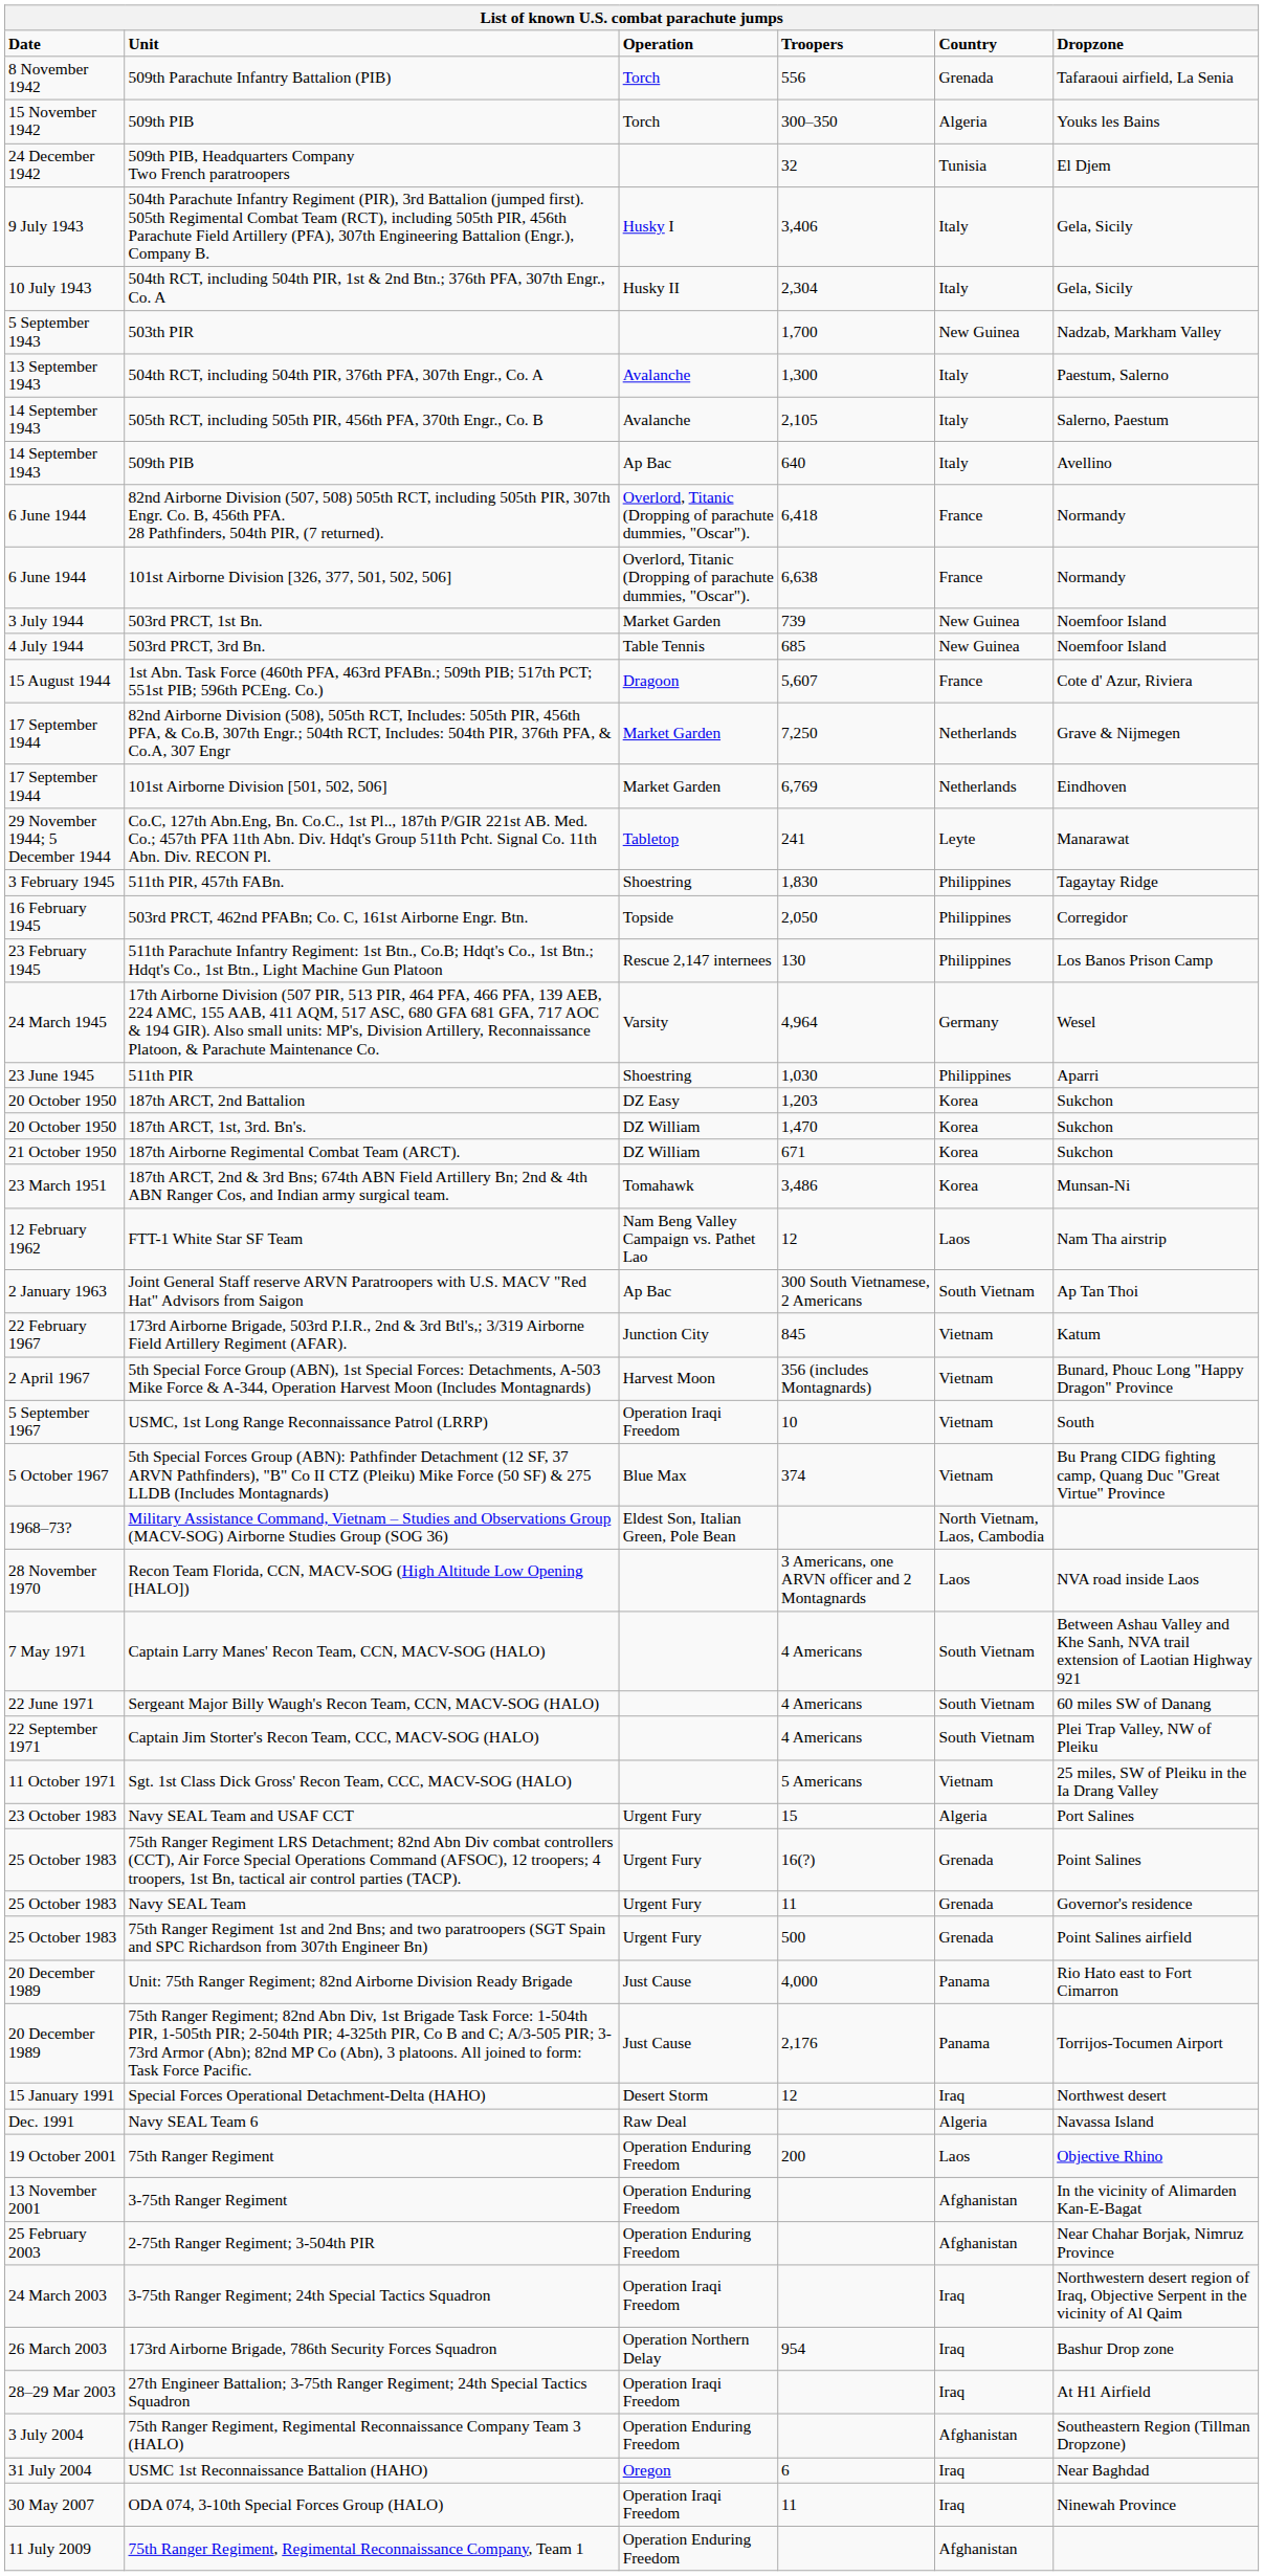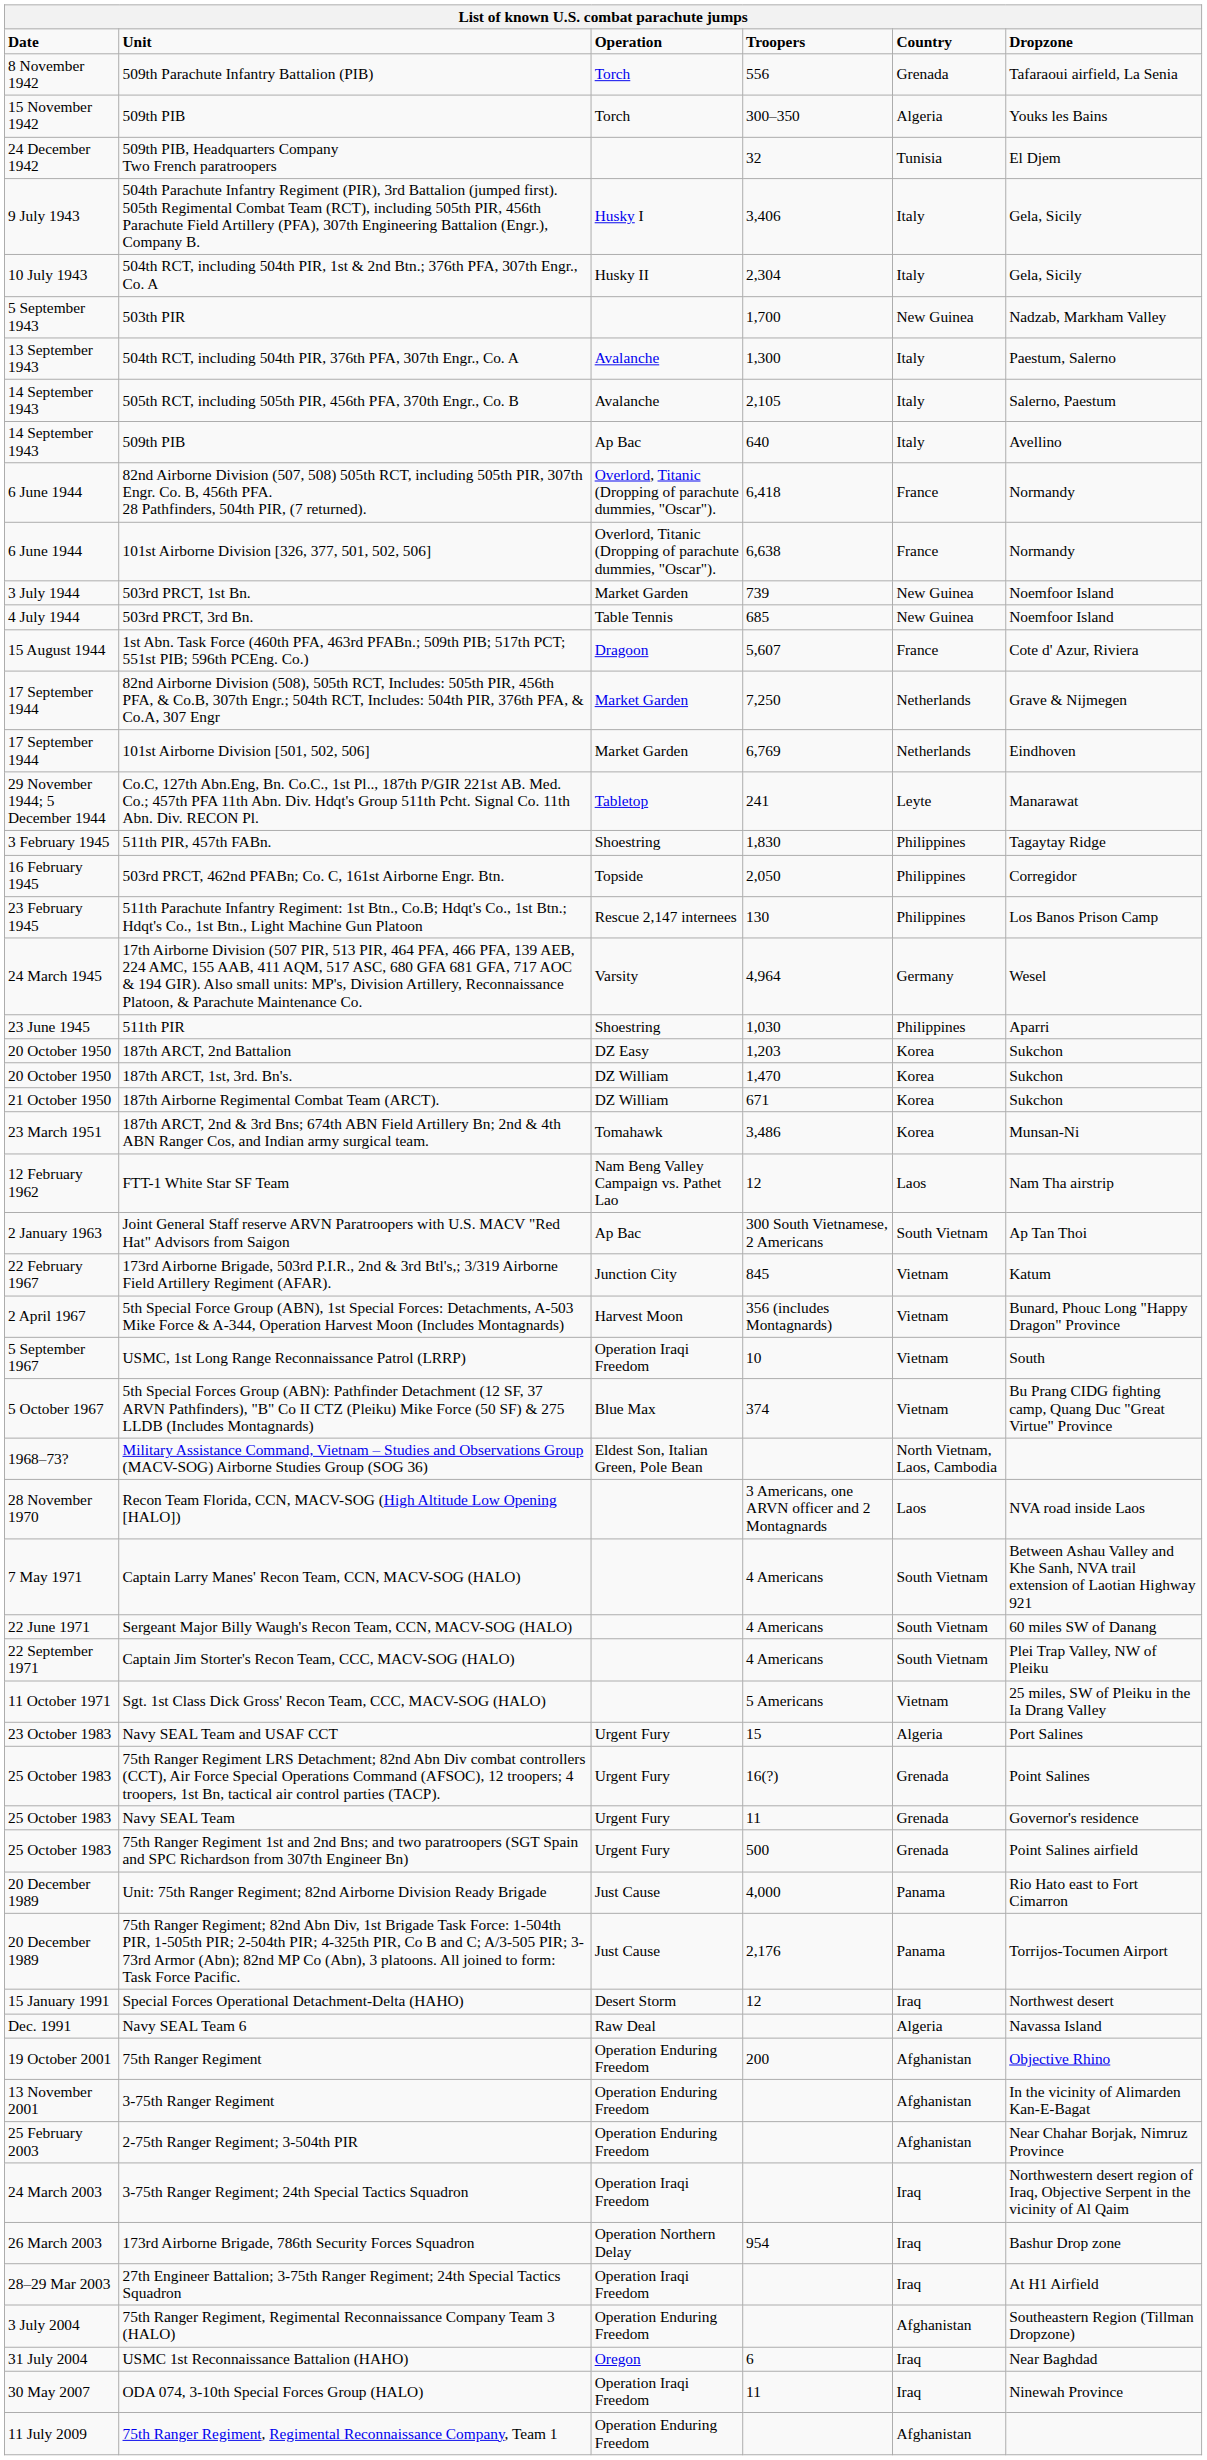 <table class="wikitable sortable" align="left">
 <tr>
 <th colspan="6">List of known U.S. combat parachute jumps</th>
 </tr>
 <tr>
 <td><strong>Date</strong></td>
 <td><strong>Unit</strong></td>
 <td><strong>Operation</strong></td>
 <td><strong>Troopers</strong></td>
 <td><strong>Country</strong></td>
 <td><strong>Dropzone</strong></td>
 </tr>
 <tr>
 <td>8 November 1942</td>
 <td>509th Parachute Infantry Battalion (PIB)</td>
 <td><a href='#'>Torch</a></td>
 <td>556</td>
 <td>Grenada</td>
 <td>Tafaraoui airfield, La Senia</td>
 </tr>
 <tr>
 <td>15 November 1942</td>
 <td>509th PIB</td>
 <td>Torch</td>
 <td>300–350</td>
 <td>Algeria</td>
 <td>Youks les Bains</td>
 </tr>
 <tr>
 <td>24 December 1942</td>
 <td>509th PIB, Headquarters Company<br>Two French paratroopers</td>
 <td></td>
 <td>32</td>
 <td>Tunisia</td>
 <td>El Djem</td>
 </tr>
 <tr>
 <td>9 July 1943</td>
 <td>504th Parachute Infantry Regiment (PIR), 3rd Battalion (jumped first).<br>505th Regimental Combat Team (RCT), including 505th PIR, 456th Parachute Field Artillery (PFA), 307th Engineering Battalion (Engr.), Company B.</td>
 <td><a href='#'>Husky</a> I</td>
 <td>3,406</td>
 <td>Italy</td>
 <td>Gela, Sicily</td>
 </tr>
 <tr>
 <td>10 July 1943</td>
 <td>504th RCT, including 504th PIR, 1st & 2nd Btn.; 376th PFA, 307th Engr., Co. A</td>
 <td>Husky II</td>
 <td>2,304</td>
 <td>Italy</td>
 <td>Gela, Sicily</td>
 </tr>
 <tr>
 <td>5 September 1943</td>
 <td>503th PIR</td>
 <td></td>
 <td>1,700</td>
 <td>New Guinea</td>
 <td>Nadzab, Markham Valley</td>
 </tr>
 <tr>
 <td>13 September 1943</td>
 <td>504th RCT, including 504th PIR, 376th PFA, 307th Engr., Co. A</td>
 <td><a href='#'>Avalanche</a></td>
 <td>1,300</td>
 <td>Italy</td>
 <td>Paestum, Salerno</td>
 </tr>
 <tr>
 <td>14 September 1943</td>
 <td>505th RCT, including 505th PIR, 456th PFA, 370th Engr., Co. B</td>
 <td>Avalanche</td>
 <td>2,105</td>
 <td>Italy</td>
 <td>Salerno, Paestum</td>
 </tr>
 <tr>
 <td>14 September 1943</td>
 <td>509th PIB</td>
 <td>Ap Bac</td>
 <td>640</td>
 <td>Italy</td>
 <td>Avellino</td>
 </tr>
 <tr>
 <td>6 June 1944</td>
 <td>82nd Airborne Division (507, 508) 505th RCT, including 505th PIR, 307th Engr. Co. B, 456th PFA.<br>28 Pathfinders, 504th PIR, (7 returned).</td>
 <td><a href='#'>Overlord</a>, <a href='#'>Titanic</a> (Dropping of parachute dummies, "Oscar").</td>
 <td>6,418</td>
 <td>France</td>
 <td>Normandy</td>
 </tr>
 <tr>
 <td>6 June 1944</td>
 <td>101st Airborne Division [326, 377, 501, 502, 506]</td>
 <td>Overlord, Titanic (Dropping of parachute dummies, "Oscar").</td>
 <td>6,638</td>
 <td>France</td>
 <td>Normandy</td>
 </tr>
 <tr>
 <td>3 July 1944</td>
 <td>503rd PRCT, 1st Bn.</td>
 <td>Market Garden</td>
 <td>739</td>
 <td>New Guinea</td>
 <td>Noemfoor Island</td>
 </tr>
 <tr>
 <td>4 July 1944</td>
 <td>503rd PRCT, 3rd Bn.</td>
 <td>Table Tennis</td>
 <td>685</td>
 <td>New Guinea</td>
 <td>Noemfoor Island</td>
 </tr>
 <tr>
 <td>15 August 1944</td>
 <td>1st Abn. Task Force (460th PFA, 463rd PFABn.; 509th PIB; 517th PCT; 551st PIB; 596th PCEng. Co.)</td>
 <td><a href='#'>Dragoon</a></td>
 <td>5,607</td>
 <td>France</td>
 <td>Cote d' Azur, Riviera</td>
 </tr>
 <tr>
 <td>17 September 1944</td>
 <td>82nd Airborne Division (508), 505th RCT, Includes: 505th PIR, 456th PFA, & Co.B, 307th Engr.; 504th RCT, Includes: 504th PIR, 376th PFA, & Co.A, 307 Engr</td>
 <td><a href='#'>Market Garden</a></td>
 <td>7,250</td>
 <td>Netherlands</td>
 <td>Grave & Nijmegen</td>
 </tr>
 <tr>
 <td>17 September 1944</td>
 <td>101st Airborne Division [501, 502, 506]</td>
 <td>Market Garden</td>
 <td>6,769</td>
 <td>Netherlands</td>
 <td>Eindhoven</td>
 </tr>
 <tr>
 <td>29 November 1944; 5 December 1944</td>
 <td>Co.C, 127th Abn.Eng, Bn. Co.C., 1st Pl.., 187th P/GIR 221st AB. Med. Co.; 457th PFA 11th Abn. Div. Hdqt's Group 511th Pcht. Signal Co. 11th Abn. Div. RECON Pl.</td>
 <td><a href='#'>Tabletop</a></td>
 <td>241</td>
 <td>Leyte</td>
 <td>Manarawat</td>
 </tr>
 <tr>
 <td>3 February 1945</td>
 <td>511th PIR, 457th FABn.</td>
 <td>Shoestring</td>
 <td>1,830</td>
 <td>Philippines</td>
 <td>Tagaytay Ridge</td>
 </tr>
 <tr>
 <td>16 February 1945</td>
 <td>503rd PRCT, 462nd PFABn; Co. C, 161st Airborne Engr. Btn.</td>
 <td>Topside</td>
 <td>2,050</td>
 <td>Philippines</td>
 <td>Corregidor</td>
 </tr>
 <tr>
 <td>23 February 1945</td>
 <td>511th Parachute Infantry Regiment: 1st Btn., Co.B; Hdqt's Co., 1st Btn.; Hdqt's Co., 1st Btn., Light Machine Gun Platoon</td>
 <td>Rescue 2,147 internees</td>
 <td>130</td>
 <td>Philippines</td>
 <td>Los Banos Prison Camp</td>
 </tr>
 <tr>
 <td>24 March 1945</td>
 <td>17th Airborne Division (507 PIR, 513 PIR, 464 PFA, 466 PFA, 139 AEB, 224 AMC, 155 AAB, 411 AQM, 517 ASC, 680 GFA 681 GFA, 717 AOC & 194 GIR). Also small units: MP's, Division Artillery, Reconnaissance Platoon, & Parachute Maintenance Co.</td>
 <td>Varsity</td>
 <td>4,964</td>
 <td>Germany</td>
 <td>Wesel</td>
 </tr>
 <tr>
 <td>23 June 1945</td>
 <td>511th PIR</td>
 <td>Shoestring</td>
 <td>1,030</td>
 <td>Philippines</td>
 <td>Aparri</td>
 </tr>
 <tr>
 <td>20 October 1950</td>
 <td>187th ARCT, 2nd Battalion</td>
 <td>DZ Easy</td>
 <td>1,203</td>
 <td>Korea</td>
 <td>Sukchon</td>
 </tr>
 <tr>
 <td>20 October 1950</td>
 <td>187th ARCT, 1st, 3rd. Bn's.</td>
 <td>DZ William</td>
 <td>1,470</td>
 <td>Korea</td>
 <td>Sukchon</td>
 </tr>
 <tr>
 <td>21 October 1950</td>
 <td>187th Airborne Regimental Combat Team (ARCT).</td>
 <td>DZ William</td>
 <td>671</td>
 <td>Korea</td>
 <td>Sukchon</td>
 </tr>
 <tr>
 <td>23 March 1951</td>
 <td>187th ARCT, 2nd & 3rd Bns; 674th ABN Field Artillery Bn; 2nd & 4th ABN Ranger Cos, and Indian army surgical team.</td>
 <td>Tomahawk</td>
 <td>3,486</td>
 <td>Korea</td>
 <td>Munsan-Ni</td>
 </tr>
 <tr>
 <td>12 February 1962</td>
 <td>FTT-1 White Star SF Team</td>
 <td>Nam Beng Valley Campaign vs. Pathet Lao</td>
 <td>12</td>
 <td>Laos</td>
 <td>Nam Tha airstrip</td>
 </tr>
 <tr>
 <td>2 January 1963</td>
 <td>Joint General Staff reserve ARVN Paratroopers with U.S. MACV "Red Hat" Advisors from Saigon</td>
 <td>Ap Bac</td>
 <td>300 South Vietnamese, 2 Americans</td>
 <td>South Vietnam</td>
 <td>Ap Tan Thoi</td>
 </tr>
 <tr>
 <td>22 February 1967</td>
 <td>173rd Airborne Brigade, 503rd P.I.R., 2nd & 3rd Btl's,; 3/319 Airborne Field Artillery Regiment (AFAR).</td>
 <td>Junction City</td>
 <td>845</td>
 <td>Vietnam</td>
 <td>Katum</td>
 </tr>
 <tr>
 <td>2 April 1967</td>
 <td>5th Special Force Group (ABN), 1st Special Forces: Detachments, A-503 Mike Force & A-344, Operation Harvest Moon (Includes Montagnards)</td>
 <td>Harvest Moon</td>
 <td>356 (includes Montagnards)</td>
 <td>Vietnam</td>
 <td>Bunard, Phouc Long "Happy Dragon" Province</td>
 </tr>
 <tr>
 <td>5 September 1967</td>
 <td>USMC, 1st Long Range Reconnaissance Patrol (LRRP)</td>
 <td>Operation Iraqi Freedom</td>
 <td>10</td>
 <td>Vietnam</td>
 <td>South</td>
 </tr>
 <tr>
 <td>5 October 1967</td>
 <td>5th Special Forces Group (ABN): Pathfinder Detachment (12 SF, 37 ARVN Pathfinders), "B" Co II CTZ (Pleiku) Mike Force (50 SF) & 275 LLDB (Includes Montagnards)</td>
 <td>Blue Max</td>
 <td>374</td>
 <td>Vietnam</td>
 <td>Bu Prang CIDG fighting camp, Quang Duc "Great Virtue" Province</td>
 </tr>
 <tr>
 <td>1968–73?</td>
 <td><a href='#'>Military Assistance Command, Vietnam – Studies and Observations Group</a> (MACV-SOG) Airborne Studies Group (SOG 36)</td>
 <td>Eldest Son, Italian Green, Pole Bean</td>
 <td></td>
 <td>North Vietnam, Laos, Cambodia</td>
 <td></td>
 </tr>
 <tr>
 <td>28 November 1970</td>
 <td>Recon Team Florida, CCN, MACV-SOG (<a href='#'>High Altitude Low Opening</a> [HALO])</td>
 <td></td>
 <td>3 Americans, one ARVN officer and 2 Montagnards</td>
 <td>Laos</td>
 <td>NVA road inside Laos</td>
 </tr>
 <tr>
 <td>7 May 1971</td>
 <td>Captain Larry Manes' Recon Team, CCN, MACV-SOG (HALO)</td>
 <td></td>
 <td>4 Americans</td>
 <td>South Vietnam</td>
 <td>Between Ashau Valley and Khe Sanh, NVA trail extension of Laotian Highway 921</td>
 </tr>
 <tr>
 <td>22 June 1971</td>
 <td>Sergeant Major Billy Waugh's Recon Team, CCN, MACV-SOG (HALO)</td>
 <td></td>
 <td>4 Americans</td>
 <td>South Vietnam</td>
 <td>60 miles SW of Danang</td>
 </tr>
 <tr>
 <td>22 September 1971</td>
 <td>Captain Jim Storter's Recon Team, CCC, MACV-SOG (HALO)</td>
 <td></td>
 <td>4 Americans</td>
 <td>South Vietnam</td>
 <td>Plei Trap Valley, NW of Pleiku</td>
 </tr>
 <tr>
 <td>11 October 1971</td>
 <td>Sgt. 1st Class Dick Gross' Recon Team, CCC, MACV-SOG (HALO)</td>
 <td></td>
 <td>5 Americans</td>
 <td>Vietnam</td>
 <td>25 miles, SW of Pleiku in the Ia Drang Valley</td>
 </tr>
 <tr>
 <td>23 October 1983</td>
 <td>Navy SEAL Team and USAF CCT</td>
 <td>Urgent Fury</td>
 <td>15</td>
 <td>Algeria</td>
 <td>Port Salines</td>
 </tr>
 <tr>
 <td>25 October 1983</td>
 <td>75th Ranger Regiment LRS Detachment; 82nd Abn Div combat controllers (CCT), Air Force Special Operations Command (AFSOC), 12 troopers; 4 troopers, 1st Bn, tactical air control parties (TACP).</td>
 <td>Urgent Fury</td>
 <td>16(?)</td>
 <td>Grenada</td>
 <td>Point Salines</td>
 </tr>
 <tr>
 <td>25 October 1983</td>
 <td>Navy SEAL Team</td>
 <td>Urgent Fury</td>
 <td>11</td>
 <td>Grenada</td>
 <td>Governor's residence</td>
 </tr>
 <tr>
 <td>25 October 1983</td>
 <td>75th Ranger Regiment 1st and 2nd Bns; and two paratroopers (SGT Spain and SPC Richardson from 307th Engineer Bn)</td>
 <td>Urgent Fury</td>
 <td>500</td>
 <td>Grenada</td>
 <td>Point Salines airfield</td>
 </tr>
 <tr>
 <td>20 December 1989</td>
 <td>Unit: 75th Ranger Regiment; 82nd Airborne Division Ready Brigade</td>
 <td>Just Cause</td>
 <td>4,000</td>
 <td>Panama</td>
 <td>Rio Hato east to Fort Cimarron</td>
 </tr>
 <tr>
 <td>20 December 1989</td>
 <td>75th Ranger Regiment; 82nd Abn Div, 1st Brigade Task Force: 1-504th PIR, 1-505th PIR; 2-504th PIR; 4-325th PIR, Co B and C; A/3-505 PIR; 3-73rd Armor (Abn); 82nd MP Co (Abn), 3 platoons. All joined to form: Task Force Pacific.</td>
 <td>Just Cause</td>
 <td>2,176</td>
 <td>Panama</td>
 <td>Torrijos-Tocumen Airport</td>
 </tr>
 <tr>
 <td>15 January 1991</td>
 <td>Special Forces Operational Detachment-Delta (HAHO)</td>
 <td>Desert Storm</td>
 <td>12</td>
 <td>Iraq</td>
 <td>Northwest desert</td>
 </tr>
 <tr>
 <td>Dec. 1991</td>
 <td>Navy SEAL Team 6</td>
 <td>Raw Deal</td>
 <td></td>
 <td>Algeria</td>
 <td>Navassa Island</td>
 </tr>
 <tr>
 <td>19 October 2001</td>
 <td>75th Ranger Regiment</td>
 <td>Operation Enduring Freedom</td>
 <td>200</td>
-<td>Laos</td>
+<td>Afghanistan</td>
 <td><a href='#'>Objective Rhino</a></td>
 </tr>
 <tr>
 <td>13 November 2001</td>
 <td>3-75th Ranger Regiment</td>
 <td>Operation Enduring Freedom</td>
 <td></td>
 <td>Afghanistan</td>
 <td>In the vicinity of Alimarden Kan-E-Bagat</td>
 </tr>
 <tr>
 <td>25 February 2003</td>
 <td>2-75th Ranger Regiment; 3-504th PIR</td>
 <td>Operation Enduring Freedom</td>
 <td></td>
 <td>Afghanistan</td>
 <td>Near Chahar Borjak, Nimruz Province</td>
 </tr>
 <tr>
 <td>24 March 2003</td>
 <td>3-75th Ranger Regiment; 24th Special Tactics Squadron</td>
 <td>Operation Iraqi Freedom</td>
 <td></td>
 <td>Iraq</td>
 <td>Northwestern desert region of Iraq, Objective Serpent in the vicinity of Al Qaim </td>
 </tr>
 <tr>
 <td>26 March 2003</td>
 <td>173rd Airborne Brigade, 786th Security Forces Squadron</td>
 <td>Operation Northern Delay</td>
 <td>954</td>
 <td>Iraq</td>
 <td>Bashur Drop zone </td>
 </tr>
 <tr>
 <td>28–29 Mar 2003</td>
 <td>27th Engineer Battalion; 3-75th Ranger Regiment; 24th Special Tactics Squadron</td>
 <td>Operation Iraqi Freedom</td>
 <td></td>
 <td>Iraq</td>
 <td>At H1 Airfield</td>
 </tr>
 <tr>
 <td>3 July 2004</td>
 <td>75th Ranger Regiment, Regimental Reconnaissance Company Team 3 (HALO)</td>
 <td>Operation Enduring Freedom</td>
 <td></td>
 <td>Afghanistan</td>
 <td>Southeastern Region (Tillman Dropzone) </td>
 </tr>
 <tr>
 <td>31 July 2004</td>
 <td>USMC 1st Reconnaissance Battalion (HAHO)</td>
 <td><a href='#'>Oregon</a></td>
 <td>6</td>
 <td>Iraq</td>
 <td>Near Baghdad</td>
 </tr>
 <tr>
 <td>30 May 2007</td>
 <td>ODA 074, 3-10th Special Forces Group (HALO) </td>
 <td>Operation Iraqi Freedom</td>
 <td>11</td>
 <td>Iraq</td>
 <td>Ninewah Province</td>
 </tr>
 <tr>
 <td>11 July 2009</td>
 <td><a href='#'>75th Ranger Regiment</a>, <a href='#'>Regimental Reconnaissance Company</a>, Team 1 </td>
 <td>Operation Enduring Freedom</td>
 <td></td>
 <td>Afghanistan</td>
 <td></td>
 </tr>
 </table>
